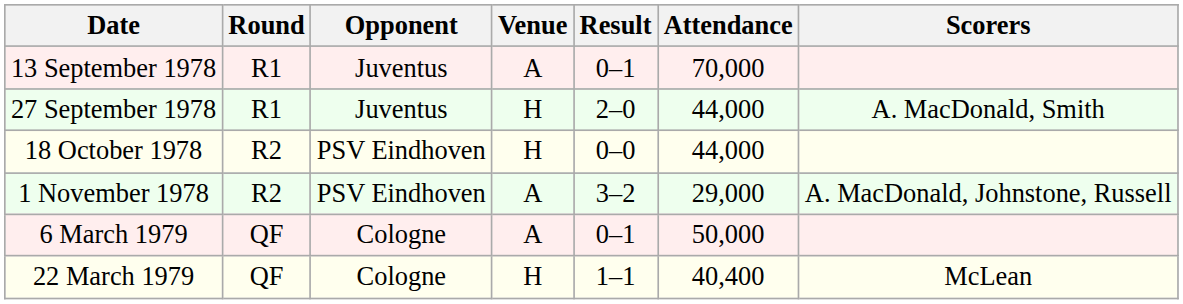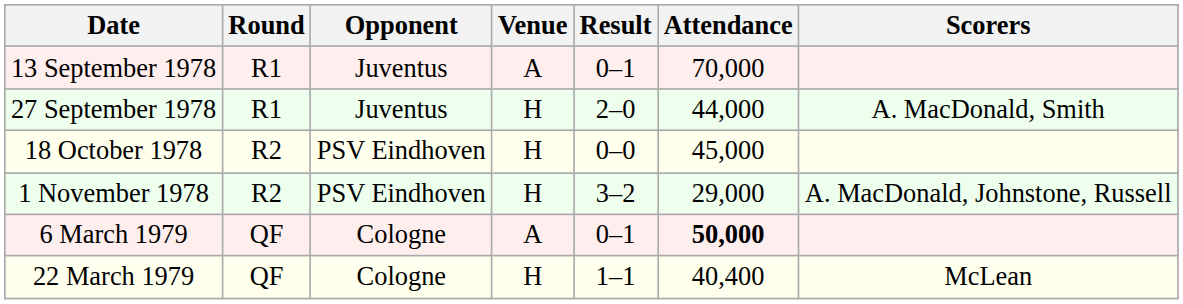 <table class="wikitable sortable" style="font-size:100%; text-align:center">
 <tr>
 <th>Date</th>
 <th>Round</th>
 <th>Opponent</th>
 <th>Venue</th>
 <th>Result</th>
 <th>Attendance</th>
 <th>Scorers</th>
 </tr>
 <tr bgcolor = "#FFEEEE">
 <td>13 September 1978</td>
 <td>R1</td>
 <td>Juventus</td>
 <td>A</td>
 <td>0–1</td>
 <td>70,000</td>
 <td></td>
 </tr>
 <tr bgcolor = "#EEFFEE">
 <td>27 September 1978</td>
 <td>R1</td>
 <td>Juventus</td>
 <td>H</td>
 <td>2–0</td>
 <td>44,000</td>
 <td>A. MacDonald, Smith</td>
 </tr>
 <tr bgcolor = "#FFFFEE">
 <td>18 October 1978</td>
 <td>R2</td>
 <td>PSV Eindhoven</td>
 <td>H</td>
 <td>0–0</td>
-<td>44,000</td>
+<td>45,000</td>
 <td></td>
 </tr>
 <tr bgcolor = "#EEFFEE">
 <td>1 November 1978</td>
 <td>R2</td>
 <td>PSV Eindhoven</td>
-<td>A</td>
+<td>H</td>
 <td>3–2</td>
 <td>29,000</td>
 <td>A. MacDonald, Johnstone, Russell</td>
 </tr>
 <tr bgcolor = "#FFEEEE">
 <td>6 March 1979</td>
 <td>QF</td>
 <td>Cologne</td>
 <td>A</td>
 <td>0–1</td>
-<td>50,000</td>
+<td><strong>50,000</strong></td>
 <td></td>
 </tr>
 <tr bgcolor = "#FFFFEE">
 <td>22 March 1979</td>
 <td>QF</td>
 <td>Cologne</td>
 <td>H</td>
 <td>1–1</td>
 <td>40,400</td>
 <td>McLean</td>
 </tr>
 </table>
